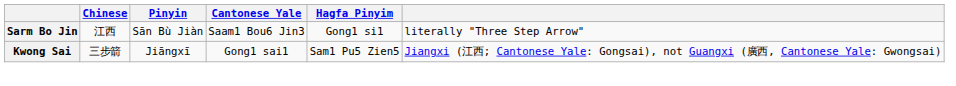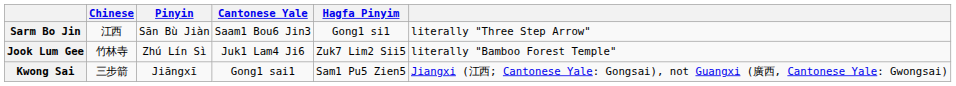 <table class="wikitable">
 <tr>
 <th> </th>
 <th><a href='#'>Chinese</a></th>
 <th><a href='#'>Pinyin</a></th>
 <th><a href='#'>Cantonese Yale</a></th>
 <th><a href='#'>Hagfa Pinyim</a></th>
 <th> </th>
 </tr>
 <tr>
 <th>Sarm Bo Jin</th>
 <td align=center>江西</td>
 <td align=center>Sān Bù Jiàn</td>
 <td align=center>Saam1 Bou6 Jin3</td>
 <td align=center>Gong1 si1</td>
 <td>literally "Three Step Arrow"</td>
 </tr>
 <tr>
+<th>Jook Lum Gee</th>
+<td align=center>竹林寺</td>
+<td align=center>Zhú Lín Sì</td>
+<td align=center>Juk1 Lam4 Ji6</td>
+<td align=center>Zuk7 Lim2 Sii5</td>
+<td>literally "Bamboo Forest Temple"</td>
+</tr>
+<tr>
 <th>Kwong Sai</th>
 <td align=center>三步箭</td>
 <td align=center>Jiāngxī</td>
 <td align=center>Gong1 sai1</td>
 <td align=center>Sam1 Pu5 Zien5</td>
 <td><a href='#'>Jiangxi</a> (江西; <a href='#'>Cantonese Yale</a>: Gongsai), not <a href='#'>Guangxi</a> (廣西, <a href='#'>Cantonese Yale</a>: Gwongsai)</td>
 </tr>
 </table>
